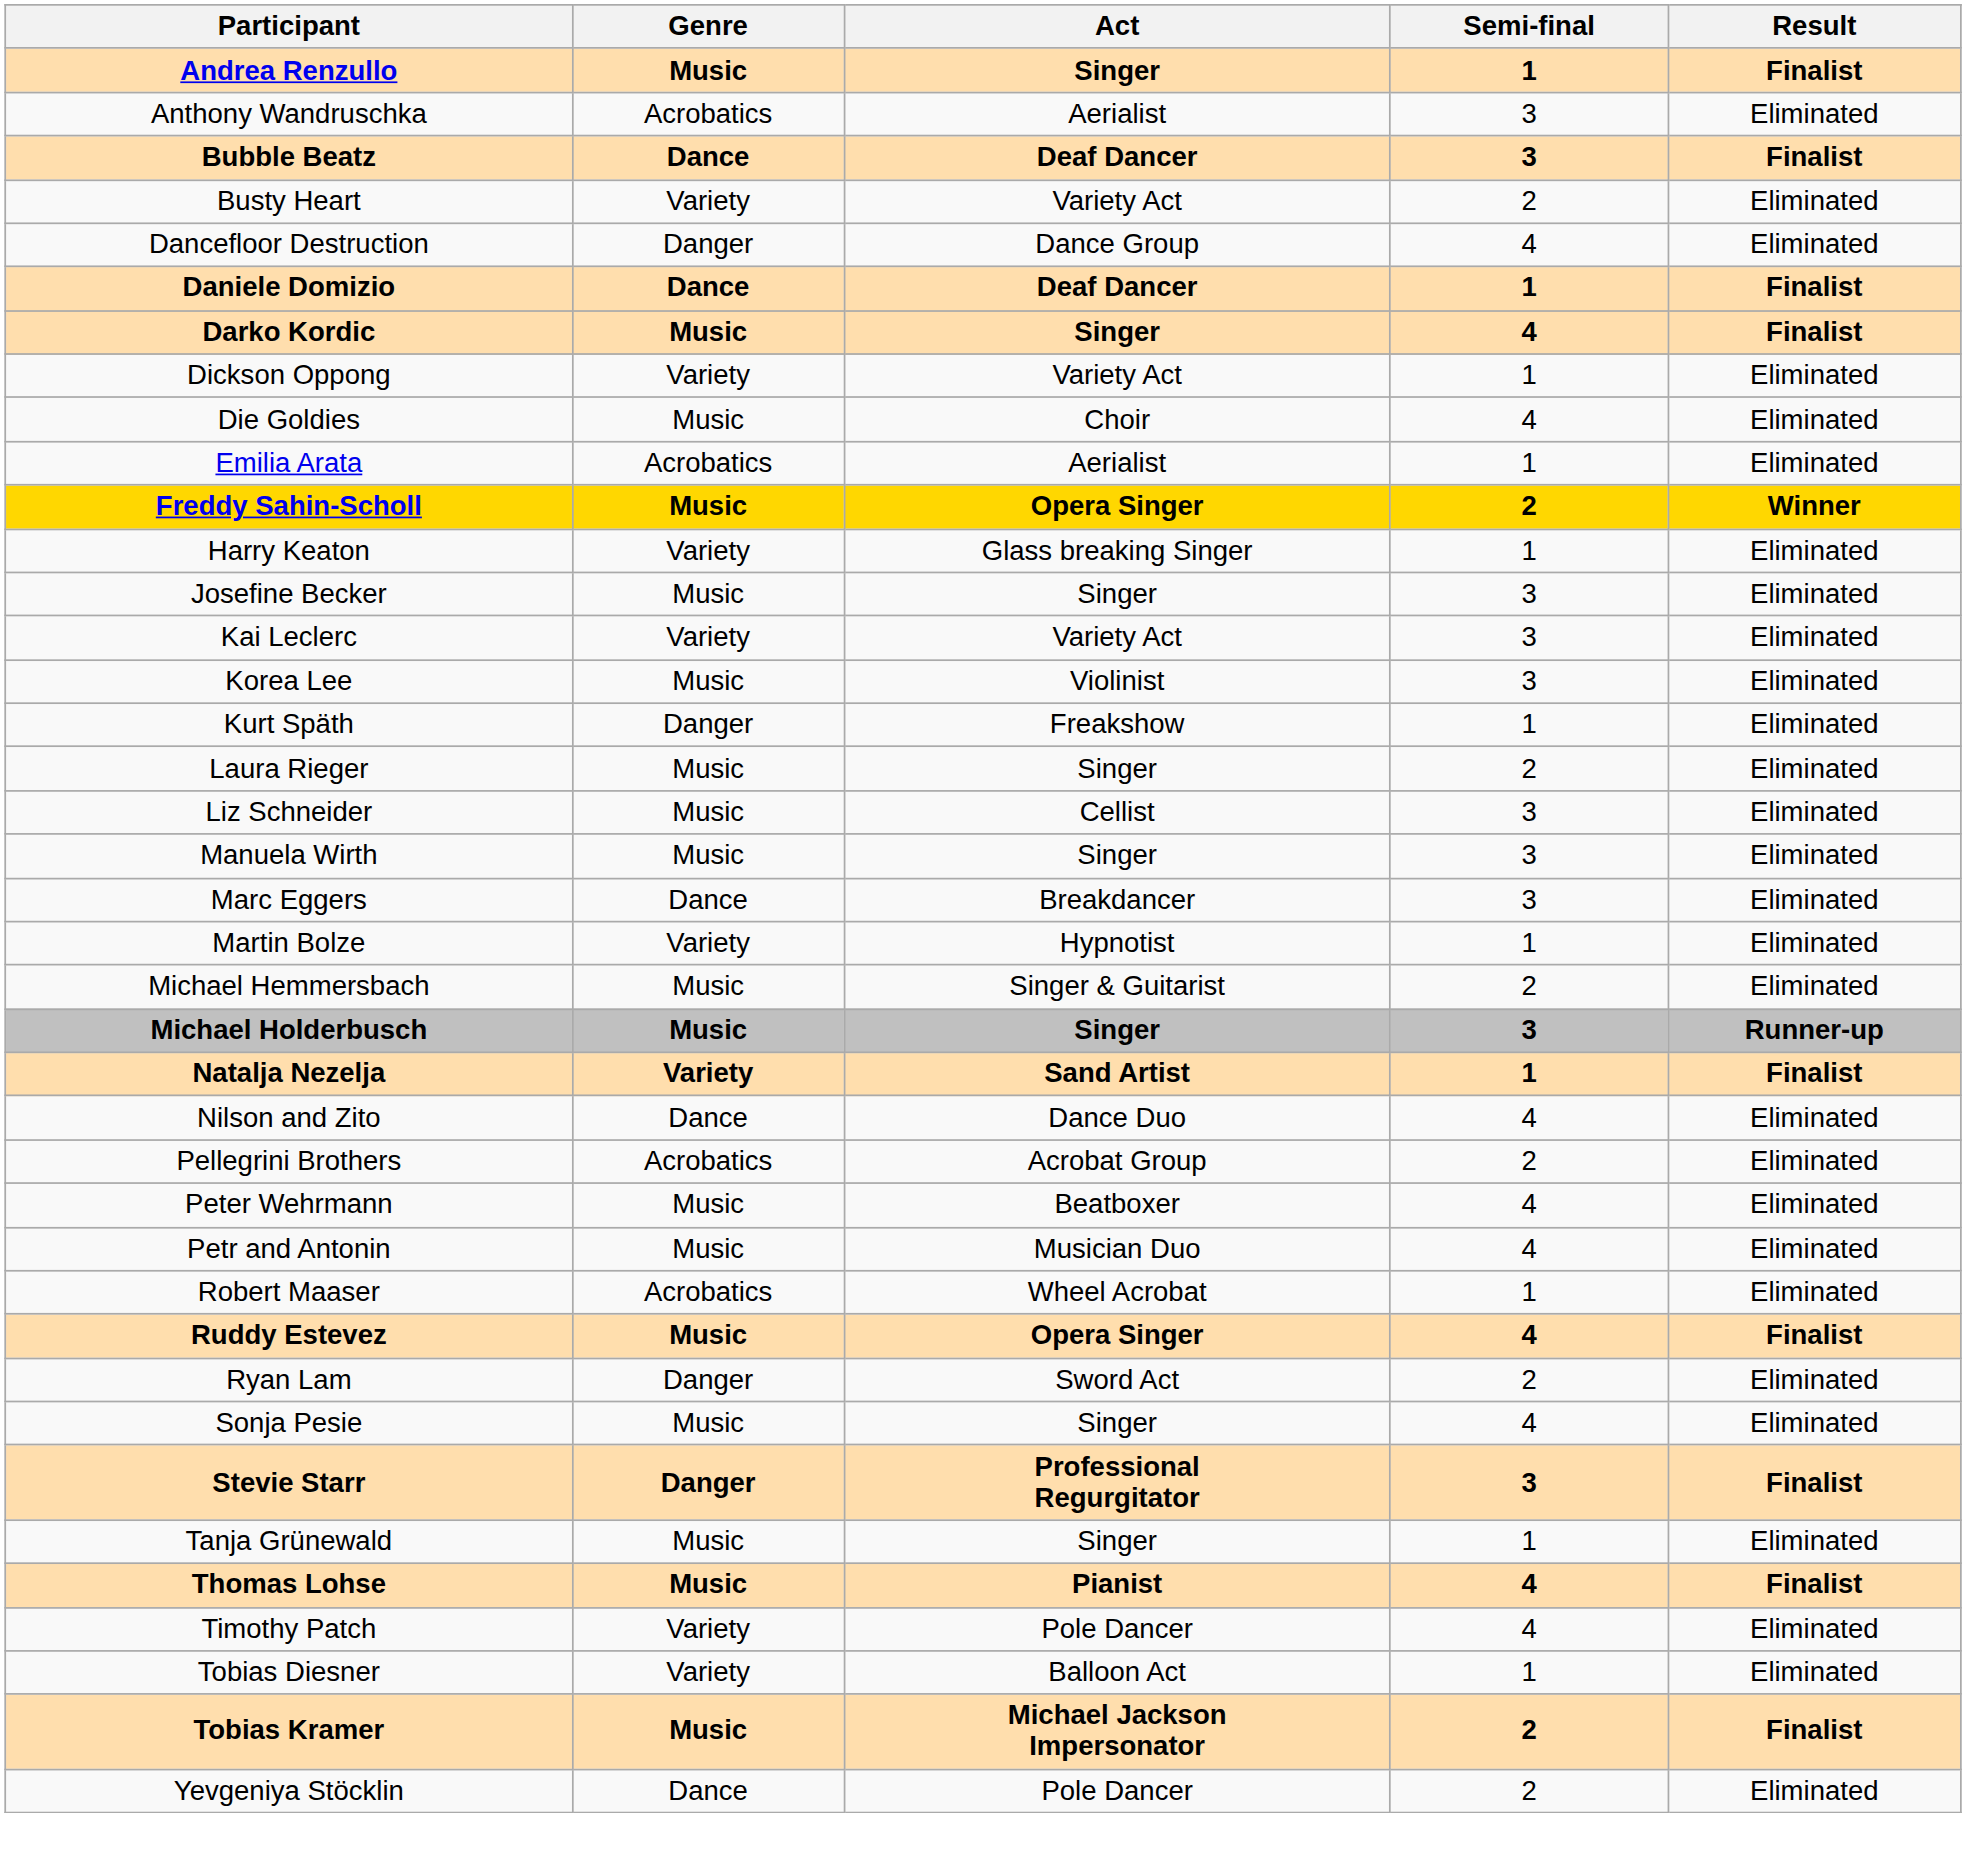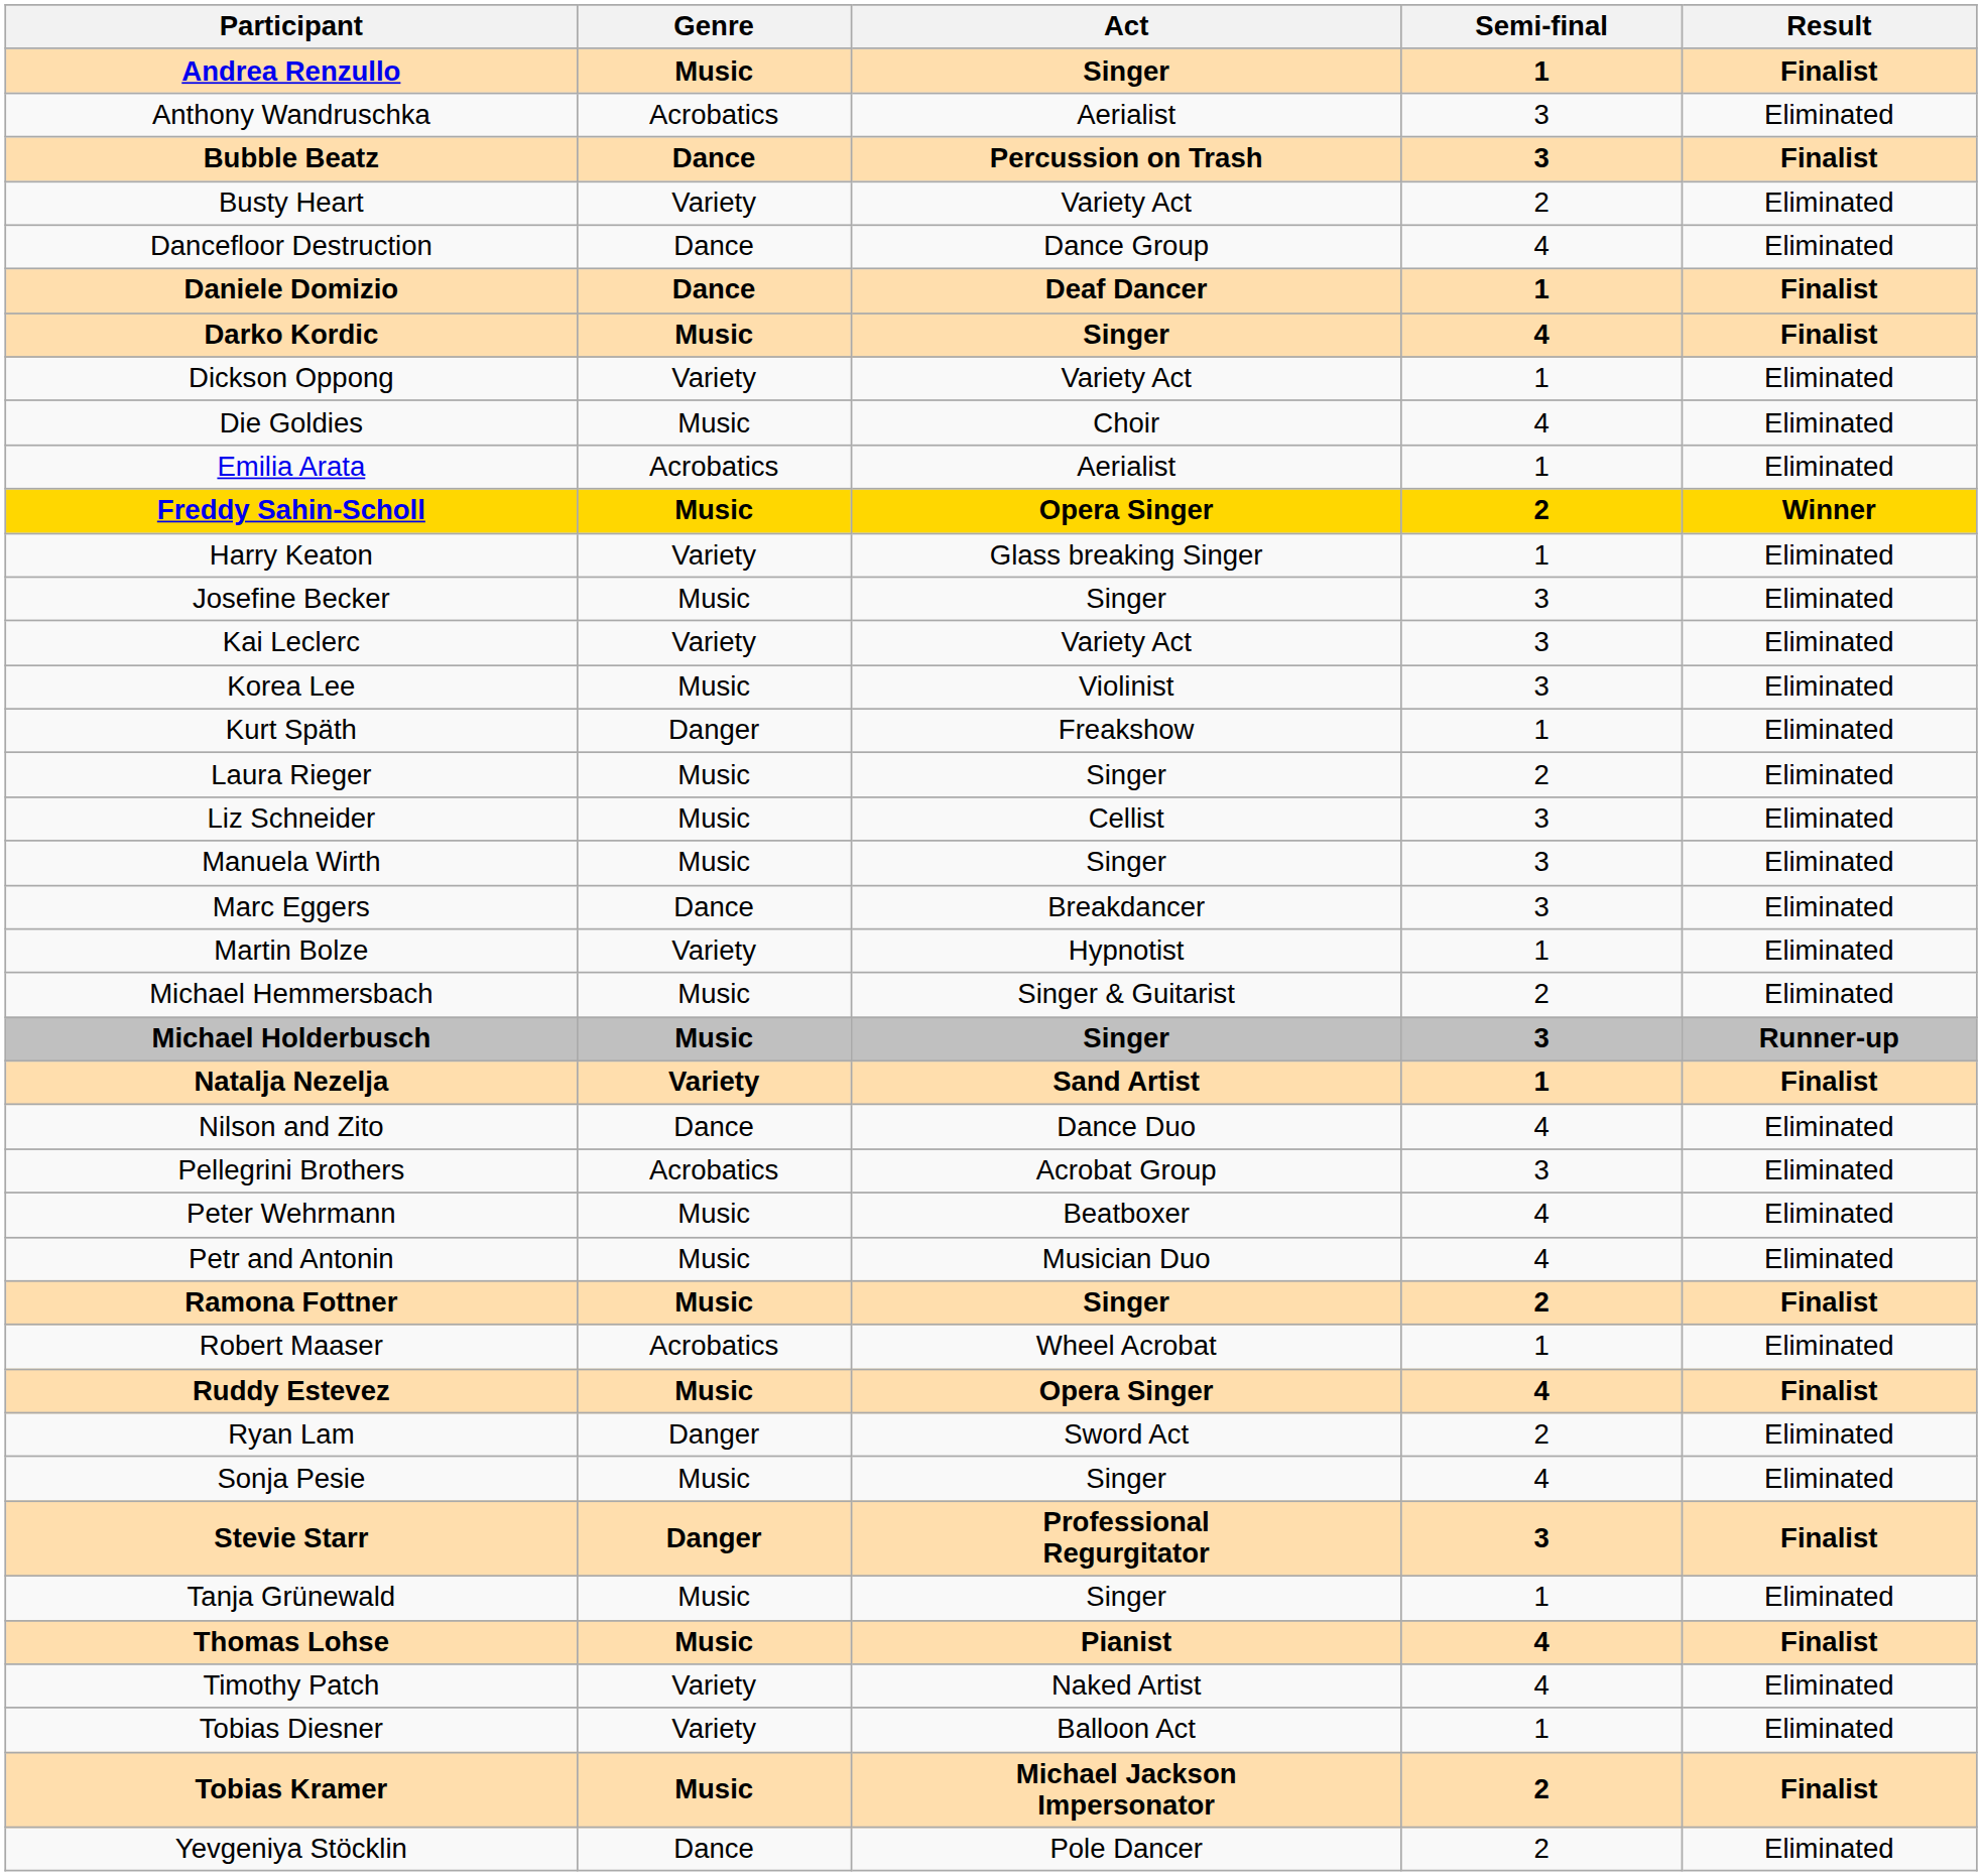 <table class="wikitable sortable" style="margin-left: auto; margin-right: auto; border: none; width:90%; text-align:center;">
 <tr>
 <th>Participant</th>
 <th>Genre</th>
 <th class="unsortable">Act</th>
 <th>Semi-final</th>
 <th>Result</th>
 </tr>
 <tr style="background:NavajoWhite;">
 <td><strong><a href='#'>Andrea Renzullo</a></strong></td>
 <td><strong>Music</strong></td>
 <td><strong>Singer</strong></td>
 <td><strong>1</strong></td>
 <td><strong>Finalist</strong></td>
 </tr>
 <tr>
 <td>Anthony Wandruschka</td>
 <td>Acrobatics</td>
 <td>Aerialist</td>
 <td>3</td>
 <td>Eliminated</td>
 </tr>
 <tr style="background:NavajoWhite;">
 <td><strong>Bubble Beatz</strong></td>
 <td><strong>Dance</strong></td>
-<td><strong>Deaf Dancer</strong></td>
+<td><strong>Percussion on Trash</strong></td>
 <td><strong>3</strong></td>
 <td><strong>Finalist</strong></td>
 </tr>
 <tr>
 <td>Busty Heart</td>
 <td>Variety</td>
 <td>Variety Act</td>
 <td>2</td>
 <td>Eliminated</td>
 </tr>
 <tr>
 <td>Dancefloor Destruction</td>
-<td>Danger</td>
+<td>Dance</td>
 <td>Dance Group</td>
 <td>4</td>
 <td>Eliminated</td>
 </tr>
 <tr style="background:NavajoWhite;">
 <td><strong>Daniele Domizio</strong></td>
 <td><strong>Dance</strong></td>
 <td><strong>Deaf Dancer</strong></td>
 <td><strong>1</strong></td>
 <td><strong>Finalist</strong></td>
 </tr>
 <tr style="background:NavajoWhite;">
 <td><strong>Darko Kordic</strong></td>
 <td><strong>Music</strong></td>
 <td><strong>Singer</strong></td>
 <td><strong>4</strong></td>
 <td><strong>Finalist</strong></td>
 </tr>
 <tr>
 <td>Dickson Oppong</td>
 <td>Variety</td>
 <td>Variety Act</td>
 <td>1</td>
 <td>Eliminated</td>
 </tr>
 <tr>
 <td>Die Goldies</td>
 <td>Music</td>
 <td>Choir</td>
 <td>4</td>
 <td>Eliminated</td>
 </tr>
 <tr>
 <td><a href='#'>Emilia Arata</a></td>
 <td>Acrobatics</td>
 <td>Aerialist</td>
 <td>1</td>
 <td>Eliminated</td>
 </tr>
 <tr bgcolor=gold>
 <td><strong><a href='#'>Freddy Sahin-Scholl</a></strong></td>
 <td><strong>Music</strong></td>
 <td><strong>Opera Singer</strong></td>
 <td><strong>2</strong></td>
 <td><strong>Winner</strong></td>
 </tr>
 <tr>
 <td>Harry Keaton</td>
 <td>Variety</td>
 <td>Glass breaking Singer</td>
 <td>1</td>
 <td>Eliminated</td>
 </tr>
 <tr>
 <td>Josefine Becker</td>
 <td>Music</td>
 <td>Singer</td>
 <td>3</td>
 <td>Eliminated</td>
 </tr>
 <tr>
 <td>Kai Leclerc</td>
 <td>Variety</td>
 <td>Variety Act</td>
 <td>3</td>
 <td>Eliminated</td>
 </tr>
 <tr>
 <td>Korea Lee</td>
 <td>Music</td>
 <td>Violinist</td>
 <td>3</td>
 <td>Eliminated</td>
 </tr>
 <tr>
 <td>Kurt Späth</td>
 <td>Danger</td>
 <td>Freakshow</td>
 <td>1</td>
 <td>Eliminated</td>
 </tr>
 <tr>
 <td>Laura Rieger</td>
 <td>Music</td>
 <td>Singer</td>
 <td>2</td>
 <td>Eliminated</td>
 </tr>
 <tr>
 <td>Liz Schneider</td>
 <td>Music</td>
 <td>Cellist</td>
 <td>3</td>
 <td>Eliminated</td>
 </tr>
 <tr>
 <td>Manuela Wirth</td>
 <td>Music</td>
 <td>Singer</td>
 <td>3</td>
 <td>Eliminated</td>
 </tr>
 <tr>
 <td>Marc Eggers</td>
 <td>Dance</td>
 <td>Breakdancer</td>
 <td>3</td>
 <td>Eliminated</td>
 </tr>
 <tr>
 <td>Martin Bolze</td>
 <td>Variety</td>
 <td>Hypnotist</td>
 <td>1</td>
 <td>Eliminated</td>
 </tr>
 <tr>
 <td>Michael Hemmersbach</td>
 <td>Music</td>
 <td>Singer & Guitarist</td>
 <td>2</td>
 <td>Eliminated</td>
 </tr>
 <tr style="background:silver;">
 <td><strong>Michael Holderbusch</strong></td>
 <td><strong>Music</strong></td>
 <td><strong>Singer</strong></td>
 <td><strong>3</strong></td>
 <td><strong>Runner-up</strong></td>
 </tr>
 <tr style="background:NavajoWhite;">
 <td><strong>Natalja Nezelja</strong></td>
 <td><strong>Variety</strong></td>
 <td><strong>Sand Artist</strong></td>
 <td><strong>1</strong></td>
 <td><strong>Finalist</strong></td>
 </tr>
 <tr>
 <td>Nilson and Zito</td>
 <td>Dance</td>
 <td>Dance Duo</td>
 <td>4</td>
 <td>Eliminated</td>
 </tr>
 <tr>
 <td>Pellegrini Brothers</td>
 <td>Acrobatics</td>
 <td>Acrobat Group</td>
-<td>2</td>
+<td>3</td>
 <td>Eliminated</td>
 </tr>
 <tr>
 <td>Peter Wehrmann</td>
 <td>Music</td>
 <td>Beatboxer</td>
 <td>4</td>
 <td>Eliminated</td>
 </tr>
 <tr>
 <td>Petr and Antonin</td>
 <td>Music</td>
 <td>Musician Duo</td>
 <td>4</td>
 <td>Eliminated</td>
+</tr>
+<tr style="background:NavajoWhite;">
+<td><strong>Ramona Fottner</strong></td>
+<td><strong>Music</strong></td>
+<td><strong>Singer</strong></td>
+<td><strong>2</strong></td>
+<td><strong>Finalist</strong></td>
 </tr>
 <tr>
 <td>Robert Maaser</td>
 <td>Acrobatics</td>
 <td>Wheel Acrobat</td>
 <td>1</td>
 <td>Eliminated</td>
 </tr>
 <tr style="background:NavajoWhite;">
 <td><strong>Ruddy Estevez</strong></td>
 <td><strong>Music</strong></td>
 <td><strong>Opera Singer</strong></td>
 <td><strong>4</strong></td>
 <td><strong>Finalist</strong></td>
 </tr>
 <tr>
 <td>Ryan Lam</td>
 <td>Danger</td>
 <td>Sword Act</td>
 <td>2</td>
 <td>Eliminated</td>
 </tr>
 <tr>
 <td>Sonja Pesie</td>
 <td>Music</td>
 <td>Singer</td>
 <td>4</td>
 <td>Eliminated</td>
 </tr>
 <tr style="background:NavajoWhite;">
 <td><strong>Stevie Starr</strong></td>
 <td><strong>Danger</strong></td>
 <td><strong>Professional</strong><br><strong>Regurgitator</strong></td>
 <td><strong>3</strong></td>
 <td><strong>Finalist</strong></td>
 </tr>
 <tr>
 <td>Tanja Grünewald</td>
 <td>Music</td>
 <td>Singer</td>
 <td>1</td>
 <td>Eliminated</td>
 </tr>
 <tr style="background:NavajoWhite;">
 <td><strong>Thomas Lohse</strong></td>
 <td><strong>Music</strong></td>
 <td><strong>Pianist</strong></td>
 <td><strong>4</strong></td>
 <td><strong>Finalist</strong></td>
 </tr>
 <tr>
 <td>Timothy Patch</td>
 <td>Variety</td>
-<td>Pole Dancer</td>
+<td>Naked Artist</td>
 <td>4</td>
 <td>Eliminated</td>
 </tr>
 <tr>
 <td>Tobias Diesner</td>
 <td>Variety</td>
 <td>Balloon Act</td>
 <td>1</td>
 <td>Eliminated</td>
 </tr>
 <tr style="background:NavajoWhite;">
 <td><strong>Tobias Kramer</strong></td>
 <td><strong>Music</strong></td>
 <td><strong>Michael Jackson</strong><br><strong>Impersonator</strong></td>
 <td><strong>2</strong></td>
 <td><strong>Finalist</strong></td>
 </tr>
 <tr>
 <td>Yevgeniya Stöcklin</td>
 <td>Dance</td>
 <td>Pole Dancer</td>
 <td>2</td>
 <td>Eliminated</td>
 </tr>
 </table>
